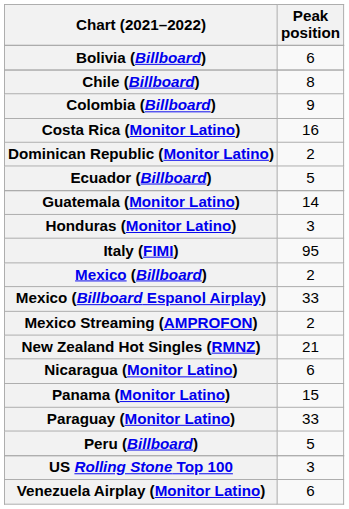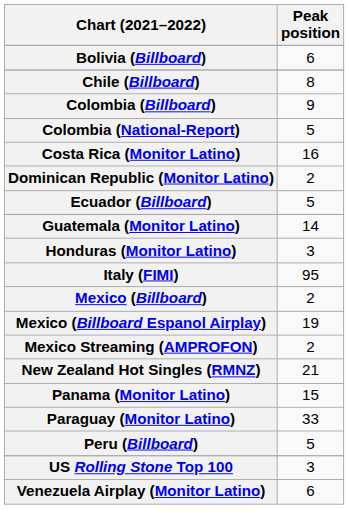 <table class="wikitable sortable plainrowheaders" style="text-align:center">
 <tr>
 <th scope="col">Chart (2021–2022)</th>
 <th scope="col">Peak<br>position</th>
 </tr>
 <tr>
 </tr>
 <tr>
 <th scope="row">Bolivia (<em><a href='#'>Billboard</a></em>)</th>
 <td>6</td>
 </tr>
 <tr>
 </tr>
 <tr>
 <th scope="row">Chile (<em><a href='#'>Billboard</a></em>)</th>
 <td>8</td>
 </tr>
 <tr>
 <th scope="row">Colombia (<em><a href='#'>Billboard</a></em>)</th>
 <td>9</td>
+</tr>
+<tr>
+<th scope="row">Colombia (<a href='#'>National-Report</a>)</th>
+<td>5</td>
 </tr>
 <tr>
 <th scope="row">Costa Rica (<a href='#'>Monitor Latino</a>)</th>
 <td>16</td>
 </tr>
 <tr>
 <th scope="row">Dominican Republic (<a href='#'>Monitor Latino</a>)</th>
 <td>2</td>
 </tr>
 <tr>
 <th scope="row">Ecuador (<em><a href='#'>Billboard</a></em>)</th>
 <td>5</td>
 </tr>
 <tr>
 </tr>
 <tr>
 <th scope="row">Guatemala (<a href='#'>Monitor Latino</a>)</th>
 <td>14</td>
 </tr>
 <tr>
 <th scope="row">Honduras (<a href='#'>Monitor Latino</a>)</th>
 <td>3</td>
 </tr>
 <tr>
 <th scope="row">Italy (<a href='#'>FIMI</a>)</th>
 <td>95</td>
 </tr>
 <tr>
 <th scope="row"><a href='#'>Mexico</a> (<em><a href='#'>Billboard</a></em>)</th>
 <td>2</td>
 </tr>
 <tr>
 <th scope="row">Mexico (<a href='#'><em>Billboard</em> Espanol Airplay</a>)</th>
-<td>33</td>
+<td>19</td>
 </tr>
 <tr>
 <th scope="row">Mexico Streaming (<a href='#'>AMPROFON</a>)</th>
 <td>2</td>
 </tr>
 <tr>
 <th scope="row">New Zealand Hot Singles (<a href='#'>RMNZ</a>)</th>
 <td>21</td>
-</tr>
-<tr>
-<th scope="row">Nicaragua (<a href='#'>Monitor Latino</a>)</th>
-<td>6</td>
 </tr>
 <tr>
 <th scope="row">Panama (<a href='#'>Monitor Latino</a>)</th>
 <td>15</td>
 </tr>
 <tr>
 <th scope="row">Paraguay (<a href='#'>Monitor Latino</a>)</th>
 <td>33</td>
 </tr>
 <tr>
 <th scope="row">Peru (<em><a href='#'>Billboard</a></em>)</th>
 <td>5</td>
 </tr>
 <tr>
 </tr>
 <tr>
 </tr>
 <tr>
 </tr>
 <tr>
 </tr>
 <tr>
 </tr>
 <tr>
 </tr>
 <tr>
 </tr>
 <tr>
 <th scope="row">US <a href='#'><em>Rolling Stone</em> Top 100</a></th>
 <td>3</td>
 </tr>
 <tr>
 <th scope="row">Venezuela Airplay (<a href='#'>Monitor Latino</a>)</th>
 <td>6</td>
 </tr>
 </table>
